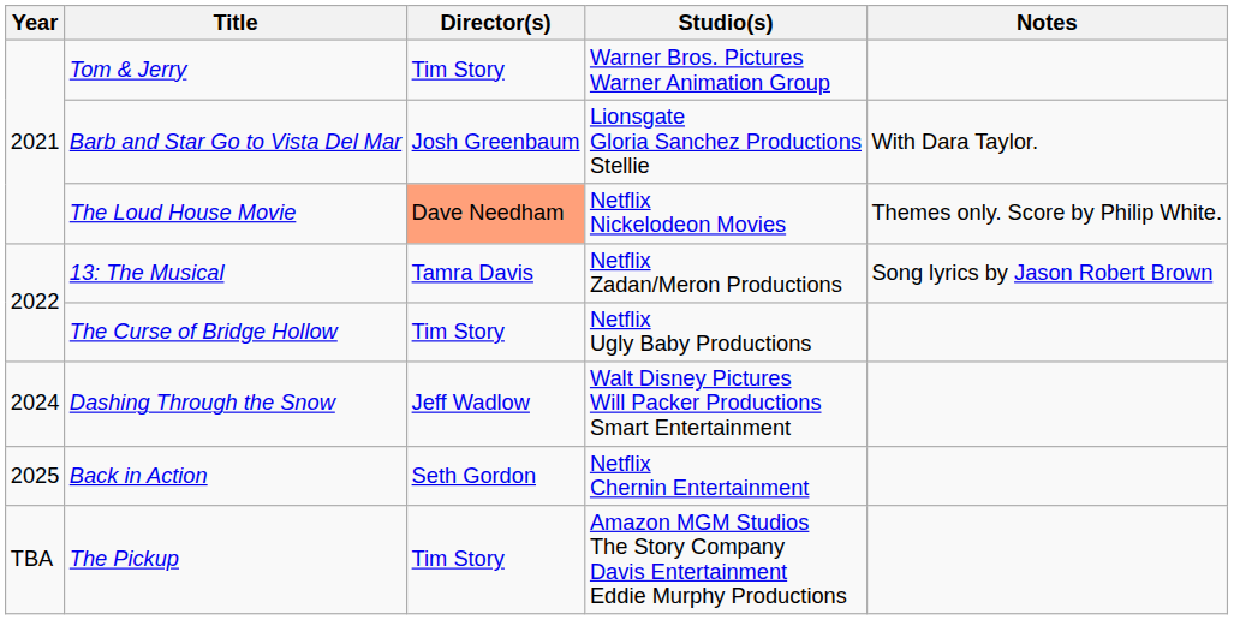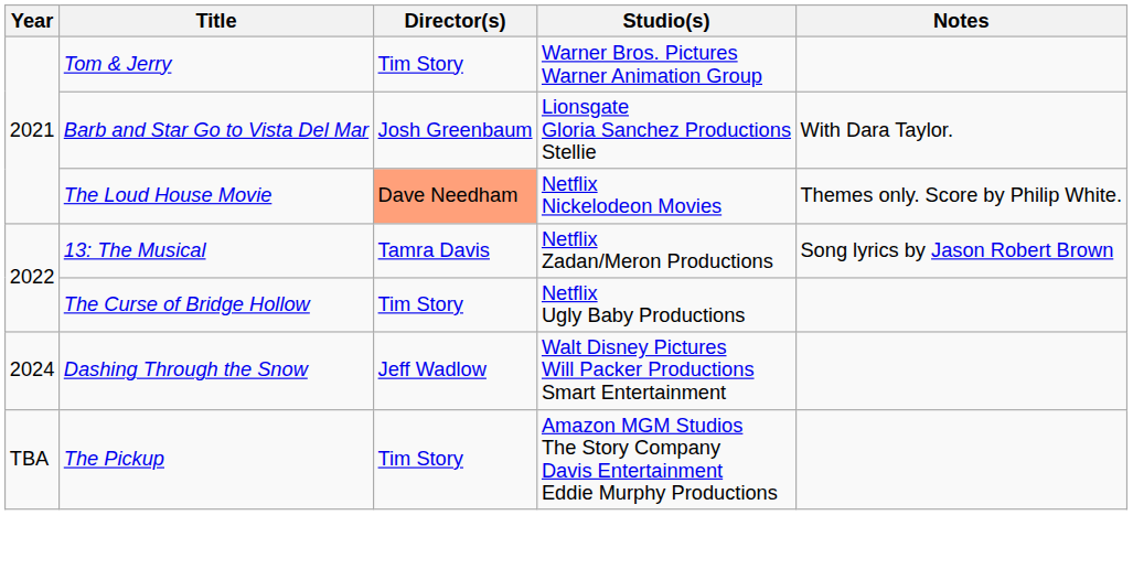 <table class="wikitable sortable">
 <tr>
 <th>Year</th>
 <th>Title</th>
 <th>Director(s)</th>
 <th>Studio(s)</th>
 <th>Notes</th>
 </tr>
 <tr>
 <td rowspan=3>2021</td>
 <td><em><a href='#'>Tom & Jerry</a></em></td>
 <td><a href='#'>Tim Story</a></td>
 <td><a href='#'>Warner Bros. Pictures</a><br><a href='#'>Warner Animation Group</a></td>
 <td></td>
 </tr>
 <tr>
 <td><em><a href='#'>Barb and Star Go to Vista Del Mar</a></em></td>
 <td><a href='#'>Josh Greenbaum</a></td>
 <td><a href='#'>Lionsgate</a><br><a href='#'>Gloria Sanchez Productions</a><br>Stellie</td>
 <td>With Dara Taylor.</td>
 </tr>
 <tr>
 <td><em><a href='#'>The Loud House Movie</a></em></td>
 <td style="background: lightsalmon;">Dave Needham</td>
 <td><a href='#'>Netflix</a><br><a href='#'>Nickelodeon Movies</a></td>
 <td>Themes only. Score by Philip White.</td>
 </tr>
 <tr>
 <td rowspan=2>2022</td>
 <td><em><a href='#'>13: The Musical</a></em></td>
 <td><a href='#'>Tamra Davis</a></td>
 <td><a href='#'>Netflix</a><br>Zadan/Meron Productions</td>
 <td>Song lyrics by <a href='#'>Jason Robert Brown</a></td>
 </tr>
 <tr>
 <td><em><a href='#'>The Curse of Bridge Hollow</a></em></td>
 <td><a href='#'>Tim Story</a></td>
 <td><a href='#'>Netflix</a><br>Ugly Baby Productions</td>
 <td></td>
 </tr>
 <tr>
 <td>2024</td>
 <td><em><a href='#'>Dashing Through the Snow</a></em></td>
 <td><a href='#'>Jeff Wadlow</a></td>
 <td><a href='#'>Walt Disney Pictures</a><br><a href='#'>Will Packer Productions</a><br>Smart Entertainment</td>
 <td></td>
 </tr>
 <tr>
-<td>2025</td>
-<td><em><a href='#'>Back in Action</a></em></td>
-<td><a href='#'>Seth Gordon</a></td>
-<td><a href='#'>Netflix</a><br><a href='#'>Chernin Entertainment</a></td>
-<td></td>
-</tr>
-<tr>
 <td>TBA</td>
 <td><em><a href='#'>The Pickup</a></em></td>
 <td><a href='#'>Tim Story</a></td>
 <td><a href='#'>Amazon MGM Studios</a><br>The Story Company<br><a href='#'>Davis Entertainment</a><br>Eddie Murphy Productions</td>
 <td></td>
 </tr>
 </table>
